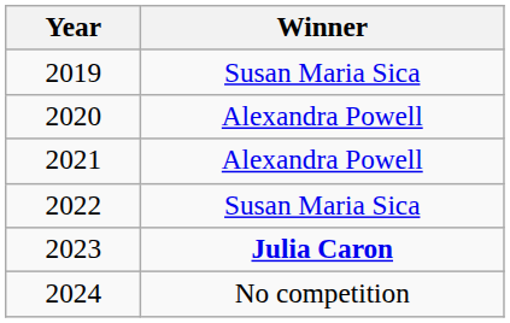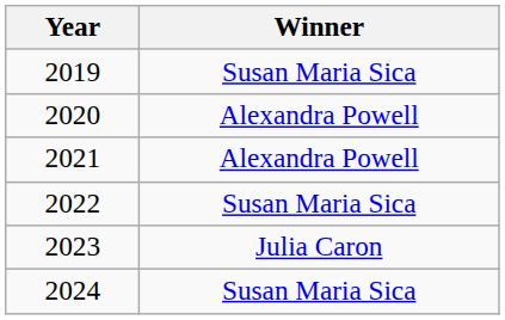 <table class="wikitable" style="text-align:center">
 <tr>
 <th width=70>Year</th>
 <th width=200>Winner</th>
 </tr>
 <tr>
 <td>2019</td>
 <td><a href='#'>Susan Maria Sica</a></td>
 </tr>
 <tr>
 <td>2020</td>
 <td><a href='#'>Alexandra Powell</a></td>
 </tr>
 <tr>
 <td>2021</td>
 <td><a href='#'>Alexandra Powell</a></td>
 </tr>
 <tr>
 <td>2022</td>
 <td><a href='#'>Susan Maria Sica</a></td>
 </tr>
 <tr>
 <td>2023</td>
-<td><strong><a href='#'>Julia Caron</a></strong></td>
+<td><a href='#'>Julia Caron</a></td>
 </tr>
 <tr>
 <td>2024</td>
-<td>No competition</td>
+<td><a href='#'>Susan Maria Sica</a></td>
 </tr>
 </table>
